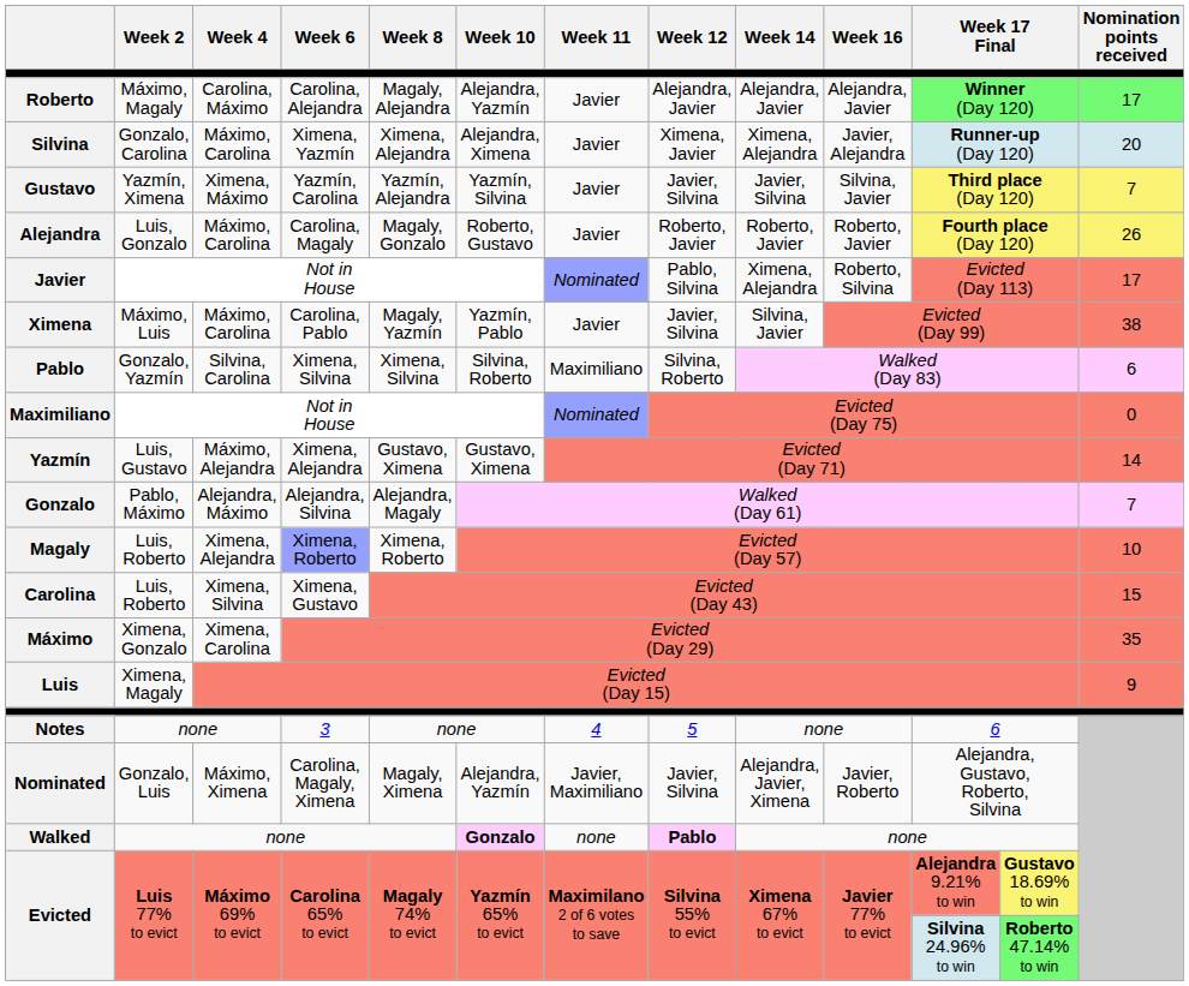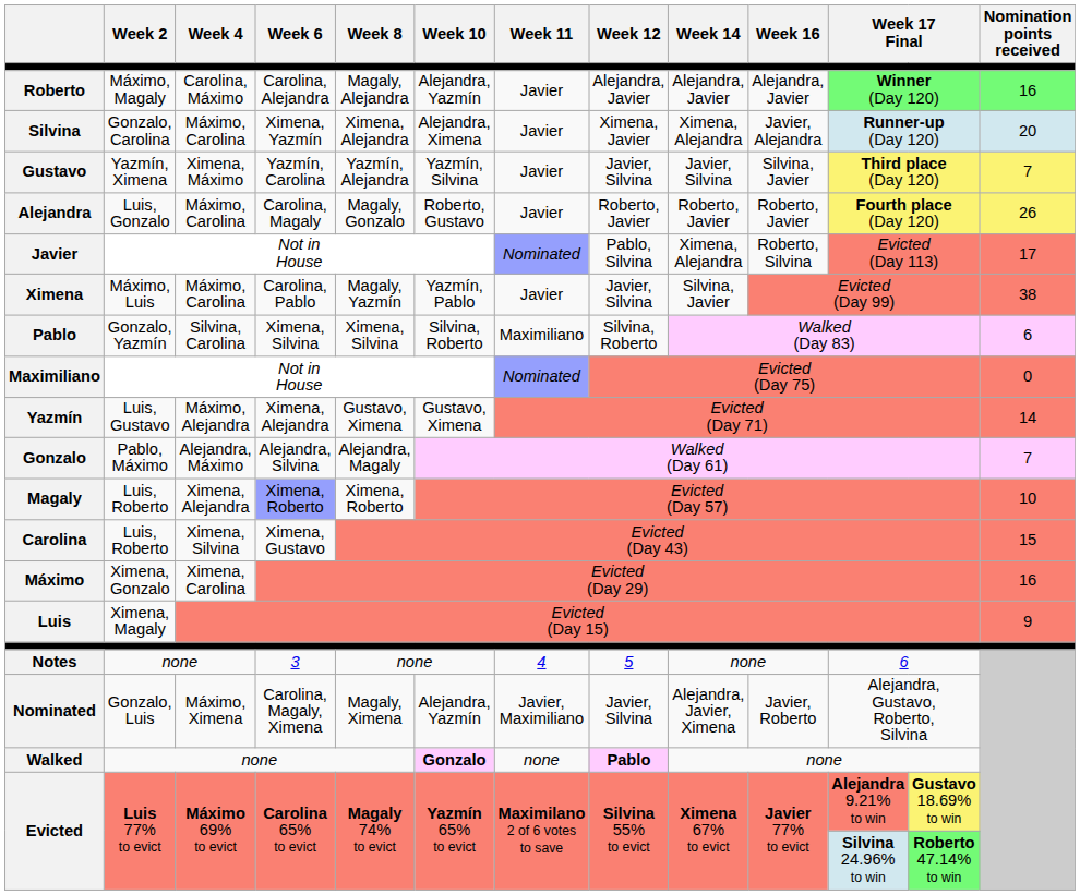 <table class="wikitable" style="text-align:center; font-size:90%; width:100%; line-height:15px;">
 <tr>
 <th style="width:8%"></th>
 <th style="width:8%">Week 2</th>
 <th style="width:8%">Week 4</th>
 <th style="width:8%">Week 6</th>
 <th style="width:8%">Week 8</th>
 <th style="width:8%">Week 10</th>
 <th style="width:8%">Week 11</th>
 <th style="width:8%">Week 12</th>
 <th style="width:8%">Week 14</th>
 <th style="width:8%">Week 16</th>
 <th style="width:8%" colspan="2">Week 17<br>Final</th>
 <th style="width:1%">Nomination<br>points<br>received</th>
 </tr>
 <tr>
 <th style="background:#000" colspan="13"></th>
 </tr>
 <tr>
 <th>Roberto</th>
 <td>Máximo,<br>Magaly</td>
 <td>Carolina,<br>Máximo</td>
 <td>Carolina,<br>Alejandra</td>
 <td>Magaly,<br>Alejandra</td>
 <td>Alejandra,<br>Yazmín</td>
 <td>Javier</td>
 <td>Alejandra,<br>Javier</td>
 <td>Alejandra,<br>Javier</td>
 <td>Alejandra,<br>Javier</td>
 <td style="background:#73FB76" colspan="2"><strong>Winner</strong><br>(Day 120)</td>
-<td style="background:#73FB76">17</td>
+<td style="background:#73FB76">16</td>
 </tr>
 <tr>
 <th>Silvina</th>
 <td>Gonzalo,<br>Carolina</td>
 <td>Máximo,<br>Carolina</td>
 <td>Ximena,<br>Yazmín</td>
 <td>Ximena,<br>Alejandra</td>
 <td>Alejandra,<br>Ximena</td>
 <td>Javier</td>
 <td>Ximena,<br>Javier</td>
 <td>Ximena,<br>Alejandra</td>
 <td>Javier,<br>Alejandra</td>
 <td style="background:#D1E8EF" colspan="2"><strong>Runner-up</strong><br>(Day 120)</td>
 <td style="background:#D1E8EF">20</td>
 </tr>
 <tr>
 <th>Gustavo</th>
 <td>Yazmín,<br>Ximena</td>
 <td>Ximena,<br>Máximo</td>
 <td>Yazmín,<br>Carolina</td>
 <td>Yazmín,<br>Alejandra</td>
 <td>Yazmín,<br>Silvina</td>
 <td>Javier</td>
 <td>Javier,<br>Silvina</td>
 <td>Javier,<br>Silvina</td>
 <td>Silvina,<br>Javier</td>
 <td style="background:#FBF373" colspan="2"><strong>Third place</strong><br>(Day 120)</td>
 <td style="background:#FBF373">7</td>
 </tr>
 <tr>
 <th>Alejandra</th>
 <td>Luis,<br>Gonzalo</td>
 <td>Máximo,<br>Carolina</td>
 <td>Carolina,<br>Magaly</td>
 <td>Magaly,<br>Gonzalo</td>
 <td>Roberto,<br>Gustavo</td>
 <td>Javier</td>
 <td>Roberto,<br>Javier</td>
 <td>Roberto,<br>Javier</td>
 <td>Roberto,<br>Javier</td>
 <td style="background:#FBF373" colspan="2"><strong>Fourth place</strong><br>(Day 120)</td>
 <td style="background:#FBF373">26</td>
 </tr>
 <tr>
 <th>Javier</th>
 <td style="background:#FFFFFF" colspan="5"><em>Not in<br>House</em></td>
 <td style="background:#959ffd"><em>Nominated</em></td>
 <td>Pablo,<br>Silvina</td>
 <td>Ximena,<br>Alejandra</td>
 <td>Roberto,<br>Silvina</td>
 <td style="background:#FA8072" colspan="2"><em>Evicted</em><br>(Day 113)</td>
 <td style="background:#FA8072">17</td>
 </tr>
 <tr>
 <th>Ximena</th>
 <td>Máximo,<br>Luis</td>
 <td>Máximo,<br>Carolina</td>
 <td>Carolina,<br>Pablo</td>
 <td>Magaly,<br>Yazmín</td>
 <td>Yazmín,<br>Pablo</td>
 <td>Javier</td>
 <td>Javier,<br>Silvina</td>
 <td>Silvina,<br>Javier</td>
 <td style="background:#FA8072" colspan="3"><em>Evicted</em><br>(Day 99)</td>
 <td style="background:#FA8072">38</td>
 </tr>
 <tr>
 <th>Pablo</th>
 <td>Gonzalo,<br>Yazmín</td>
 <td>Silvina,<br>Carolina</td>
 <td>Ximena,<br>Silvina</td>
 <td>Ximena,<br>Silvina</td>
 <td>Silvina,<br>Roberto</td>
 <td>Maximiliano</td>
 <td>Silvina,<br>Roberto</td>
 <td style="background:#ffccff" colspan="4"><em>Walked</em><br>(Day 83)</td>
 <td style="background:#ffccff">6</td>
 </tr>
 <tr>
 <th>Maximiliano</th>
 <td style="background:#FFFFFF" colspan="5"><em>Not in<br>House</em></td>
 <td style="background:#959ffd"><em>Nominated</em></td>
 <td style="background:#FA8072" colspan="5"><em>Evicted</em><br>(Day 75)</td>
 <td style="background:#FA8072">0</td>
 </tr>
 <tr>
 <th>Yazmín</th>
 <td>Luis,<br>Gustavo</td>
 <td>Máximo,<br>Alejandra</td>
 <td>Ximena,<br>Alejandra</td>
 <td>Gustavo,<br>Ximena</td>
 <td>Gustavo,<br>Ximena</td>
 <td style="background:#FA8072" colspan="6"><em>Evicted</em><br>(Day 71)</td>
 <td style="background:#FA8072">14</td>
 </tr>
 <tr>
 <th>Gonzalo</th>
 <td>Pablo,<br>Máximo</td>
 <td>Alejandra,<br>Máximo</td>
 <td>Alejandra,<br>Silvina</td>
 <td>Alejandra,<br>Magaly</td>
 <td style="background:#ffccff" colspan="7"><em>Walked</em><br>(Day 61)</td>
 <td style="background:#ffccff">7</td>
 </tr>
 <tr>
 <th>Magaly</th>
 <td>Luis,<br>Roberto</td>
 <td>Ximena,<br>Alejandra</td>
 <td style="background:#959ffd">Ximena,<br>Roberto</td>
 <td>Ximena,<br>Roberto</td>
 <td style="background:#FA8072" colspan="7"><em>Evicted</em><br>(Day 57)</td>
 <td style="background:#FA8072">10</td>
 </tr>
 <tr>
 <th>Carolina</th>
 <td>Luis,<br>Roberto</td>
 <td>Ximena,<br>Silvina</td>
 <td>Ximena,<br>Gustavo</td>
 <td style="background:#FA8072" colspan="8"><em>Evicted</em><br>(Day 43)</td>
 <td style="background:#FA8072">15</td>
 </tr>
 <tr>
 <th>Máximo</th>
 <td>Ximena,<br>Gonzalo</td>
 <td>Ximena,<br>Carolina</td>
 <td style="background:#FA8072" colspan="9"><em>Evicted</em><br>(Day 29)</td>
-<td style="background:#FA8072">35</td>
+<td style="background:#FA8072">16</td>
 </tr>
 <tr>
 <th>Luis</th>
 <td>Ximena,<br>Magaly</td>
 <td style="background:#FA8072" colspan="10"><em>Evicted</em><br>(Day 15)</td>
 <td style="background:#FA8072">9</td>
 </tr>
 <tr>
 <th style="background:#000" colspan="13"></th>
 </tr>
 <tr>
 <th>Notes</th>
 <td colspan="2"><em>none</em></td>
 <td><em><a href='#'>3</a></em></td>
 <td colspan="2"><em>none</em></td>
 <td><em><a href='#'>4</a></em></td>
 <td><em><a href='#'>5</a></em></td>
 <td colspan="2"><em>none</em></td>
 <td colspan="2"><em><a href='#'>6</a></em></td>
 <td rowspan="5" style="background:#ccc"></td>
 </tr>
 <tr>
 <th>Nominated</th>
 <td>Gonzalo,<br>Luis</td>
 <td>Máximo,<br>Ximena</td>
 <td>Carolina,<br>Magaly,<br>Ximena</td>
 <td>Magaly,<br>Ximena</td>
 <td>Alejandra,<br>Yazmín</td>
 <td>Javier,<br>Maximiliano</td>
 <td>Javier,<br>Silvina</td>
 <td>Alejandra,<br>Javier,<br>Ximena</td>
 <td>Javier,<br>Roberto</td>
 <td colspan="2">Alejandra,<br>Gustavo,<br>Roberto,<br>Silvina</td>
 </tr>
 <tr>
 <th>Walked</th>
 <td colspan="4"><em>none</em></td>
 <td style="background:#ffccff"><strong>Gonzalo</strong></td>
 <td><em>none</em></td>
 <td style="background:#ffccff"><strong>Pablo</strong></td>
 <td colspan="4"><em>none</em></td>
 </tr>
 <tr>
 <th rowspan="2">Evicted</th>
 <td style="background:#FA8072" rowspan="2"><strong>Luis</strong><br>77%<br><small>to evict</small></td>
 <td style="background:#FA8072" rowspan="2"><strong>Máximo</strong><br>69%<br><small>to evict</small></td>
 <td style="background:#FA8072" rowspan="2"><strong>Carolina</strong><br>65%<br><small>to evict</small></td>
 <td style="background:#FA8072" rowspan="2"><strong>Magaly</strong><br>74%<br><small>to evict</small></td>
 <td style="background:#FA8072" rowspan="2"><strong>Yazmín</strong><br>65%<br><small>to evict</small></td>
 <td style="background:#FA8072" rowspan="2"><strong>Maximilano</strong><br><small>2 of 6 votes<br>to save</small></td>
 <td style="background:#FA8072" rowspan="2"><strong>Silvina</strong><br>55%<br><small>to evict</small></td>
 <td style="background:#FA8072" rowspan="2"><strong>Ximena</strong><br>67%<br><small>to evict</small></td>
 <td style="background:#FA8072" rowspan="2"><strong>Javier</strong><br>77%<br><small>to evict</small></td>
 <td style="background:#FA8072; width:5%"><strong>Alejandra</strong><br>9.21%<br><small>to win</small></td>
 <td style="background:#FBF373; width:5%"><strong>Gustavo</strong><br>18.69%<br><small>to win</small></td>
 </tr>
 <tr>
 <td style="background:#D1E8EF"><strong>Silvina</strong><br>24.96%<br><small>to win</small></td>
 <td style="background:#73FB76"><strong>Roberto</strong><br>47.14%<br><small>to win</small></td>
 </tr>
 </table>
